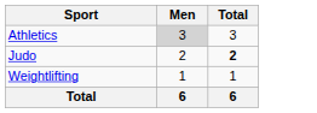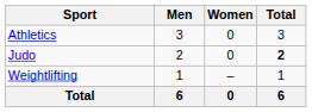 <table class="wikitable sortable" style="text-align:center;">
 <tr>
 <th width=180>Sport</th>
 <th width=55>Men</th>
+<th width=55>Women</th>
 <th width=55>Total</th>
 </tr>
 <tr>
 <td align=left><a href='#'>Athletics</a></td>
-<td style="background: lightgrey;">3</td>
+<td>3</td>
+<td>0</td>
 <td>3</td>
 </tr>
 <tr>
 <td align=left><a href='#'>Judo</a></td>
 <td>2</td>
+<td>0</td>
 <td><strong>2</strong></td>
 </tr>
 <tr>
 <td align=left><a href='#'>Weightlifting</a></td>
 <td>1</td>
+<td>–</td>
 <td>1</td>
 </tr>
 <tr>
 <th>Total</th>
 <th>6</th>
+<th>0</th>
 <th>6</th>
 </tr>
 </table>
